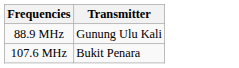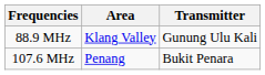 <table class="wikitable">
 <tr>
 <th>Frequencies</th>
+<th>Area</th>
 <th>Transmitter</th>
 </tr>
 <tr>
 <td style="text-align:center;">88.9 MHz</td>
+<td><a href='#'>Klang Valley</a></td>
 <td>Gunung Ulu Kali</td>
 </tr>
 <tr>
 <td style="text-align:center;">107.6 MHz</td>
+<td><a href='#'>Penang</a></td>
 <td>Bukit Penara</td>
 </tr>
 </table>
